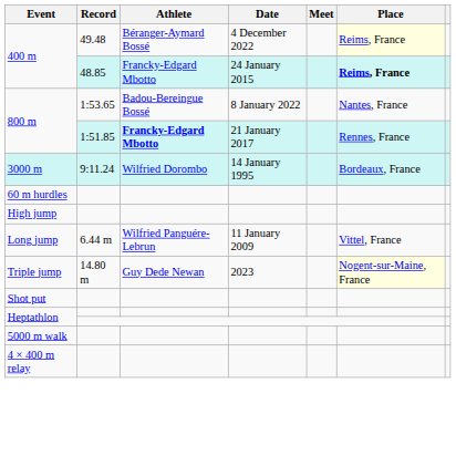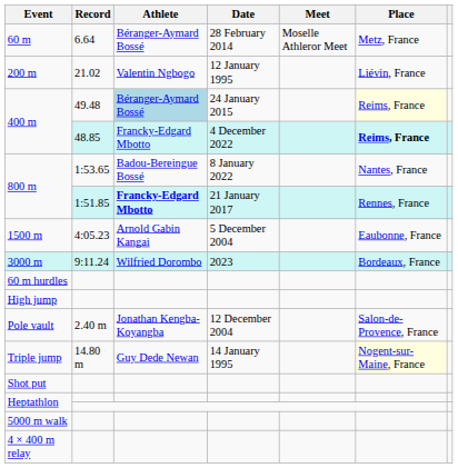 <table class="wikitable" style="font-size:95%; width: 95%;">
 <tr>
 <th>Event</th>
 <th>Record</th>
 <th>Athlete</th>
 <th>Date</th>
 <th>Meet</th>
 <th>Place</th>
 <th></th>
 </tr>
 <tr>
+<td><a href='#'>60 m</a></td>
+<td>6.64</td>
+<td><a href='#'>Béranger-Aymard Bossé</a></td>
+<td>28 February 2014</td>
+<td>Moselle Athleror Meet</td>
+<td><a href='#'>Metz</a>, France</td>
+<td></td>
+</tr>
+<tr>
+<td><a href='#'>200 m</a></td>
+<td>21.02</td>
+<td><a href='#'>Valentin Ngbogo</a></td>
+<td>12 January 1995</td>
+<td></td>
+<td><a href='#'>Liévin</a>, France</td>
+<td></td>
+</tr>
+<tr>
 <td rowspan=2><a href='#'>400 m</a></td>
 <td>49.48</td>
-<td><a href='#'>Béranger-Aymard Bossé</a></td>
-<td>4 December 2022</td>
+<td style="background: lightblue;"><a href='#'>Béranger-Aymard Bossé</a></td>
+<td>24 January 2015</td>
 <td></td>
 <td style="background: lightyellow;"><a href='#'>Reims</a>, France</td>
 <td></td>
 </tr>
 <tr bgcolor=#CEF6F5>
 <td>48.85</td>
 <td><a href='#'>Francky-Edgard Mbotto</a></td>
-<td>24 January 2015</td>
+<td>4 December 2022</td>
 <td></td>
 <td><strong><a href='#'>Reims</a>, France</strong></td>
 <td></td>
 </tr>
 <tr>
 <td rowspan=2><a href='#'>800 m</a></td>
 <td>1:53.65</td>
 <td><a href='#'>Badou-Bereingue Bossé</a></td>
 <td>8 January 2022</td>
 <td></td>
 <td><a href='#'>Nantes</a>, France</td>
 <td></td>
 </tr>
 <tr bgcolor=#CEF6F5>
 <td>1:51.85</td>
 <td><strong><a href='#'>Francky-Edgard Mbotto</a></strong></td>
 <td>21 January 2017</td>
 <td></td>
 <td><a href='#'>Rennes</a>, France</td>
 <td></td>
 </tr>
+<tr>
+<td><a href='#'>1500 m</a></td>
+<td>4:05.23</td>
+<td><a href='#'>Arnold Gabin Kangai</a></td>
+<td>5 December 2004</td>
+<td></td>
+<td><a href='#'>Eaubonne</a>, France</td>
+<td></td>
+</tr>
 <tr bgcolor=#CEF6F5>
 <td><a href='#'>3000 m</a></td>
 <td>9:11.24</td>
 <td><a href='#'>Wilfried Dorombo</a></td>
-<td>14 January 1995</td>
+<td>2023</td>
 <td></td>
 <td><a href='#'>Bordeaux</a>, France</td>
 <td></td>
 </tr>
 <tr>
 <td><a href='#'>60 m hurdles</a></td>
 <td></td>
 <td></td>
 <td></td>
 <td></td>
 <td></td>
 <td></td>
 </tr>
 <tr>
 <td><a href='#'>High jump</a></td>
 <td></td>
 <td></td>
 <td></td>
 <td></td>
 <td></td>
 <td></td>
 </tr>
 <tr>
-<td><a href='#'>Long jump</a></td>
-<td>6.44 m</td>
-<td><a href='#'>Wilfried Panguére-Lebrun</a></td>
-<td>11 January 2009</td>
+<td><a href='#'>Pole vault</a></td>
+<td>2.40 m</td>
+<td><a href='#'>Jonathan Kengba-Koyangba</a></td>
+<td>12 December 2004</td>
 <td></td>
-<td><a href='#'>Vittel</a>, France</td>
+<td><a href='#'>Salon-de-Provence</a>, France</td>
 <td></td>
 </tr>
 <tr>
 <td><a href='#'>Triple jump</a></td>
 <td>14.80 m</td>
 <td><a href='#'>Guy Dede Newan</a></td>
-<td>2023</td>
+<td>14 January 1995</td>
 <td></td>
 <td style="background: lightyellow;"><a href='#'>Nogent-sur-Maine</a>, France</td>
 <td></td>
 </tr>
 <tr>
 <td><a href='#'>Shot put</a></td>
 <td></td>
 <td></td>
 <td></td>
 <td></td>
 <td></td>
 <td></td>
 </tr>
 <tr>
 <td rowspan=2><a href='#'>Heptathlon</a></td>
 <td></td>
 <td></td>
 <td></td>
 <td></td>
 <td></td>
 <td></td>
 </tr>
 <tr>
 <td colspan=5></td>
 <td></td>
 </tr>
 <tr>
 <td><a href='#'>5000 m walk</a></td>
 <td></td>
 <td></td>
 <td></td>
 <td></td>
 <td></td>
 <td></td>
 </tr>
 <tr>
 <td><a href='#'>4 × 400 m relay</a></td>
 <td></td>
 <td></td>
 <td></td>
 <td></td>
 <td></td>
 <td></td>
 </tr>
 </table>
